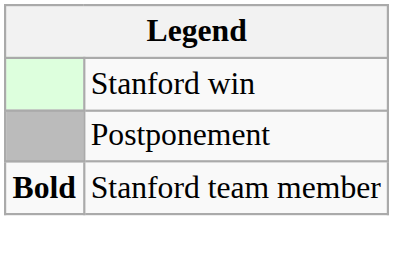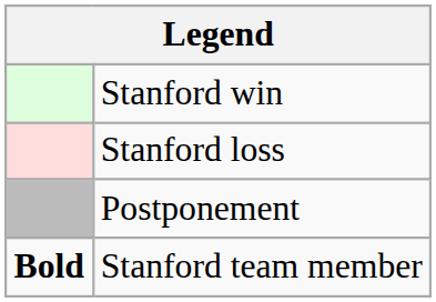 <table class="wikitable" style="font-size:90%">
 <tr>
 <th colspan="2">Legend</th>
 </tr>
 <tr>
 <td bgcolor="#ddffdd"> </td>
 <td>Stanford win</td>
+</tr>
+<tr>
+<td bgcolor="#ffdddd"> </td>
+<td>Stanford loss</td>
 </tr>
 <tr>
 <td bgcolor="#bbbbbb"> </td>
 <td>Postponement</td>
 </tr>
 <tr>
 <td><strong>Bold</strong></td>
 <td>Stanford team member</td>
 </tr>
 </table>
